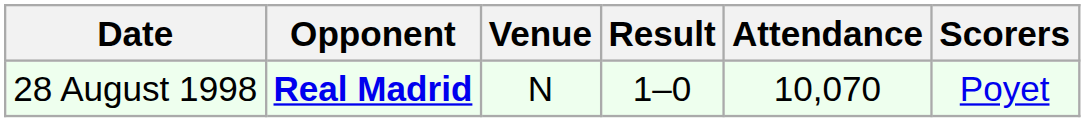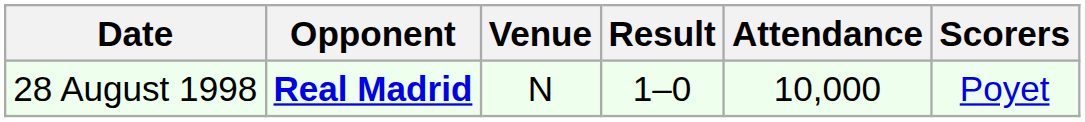 <table class="wikitable sortable" style="font-size:95%; text-align:center">
 <tr>
 <th>Date</th>
 <th>Opponent</th>
 <th>Venue</th>
 <th>Result</th>
 <th>Attendance</th>
 <th>Scorers</th>
 </tr>
 <tr bgcolor = "#EEFFEE">
 <td>28 August 1998</td>
 <td><strong> <a href='#'>Real Madrid</a></strong></td>
 <td>N</td>
 <td>1–0</td>
-<td>10,070</td>
+<td>10,000</td>
 <td><a href='#'>Poyet</a></td>
 </tr>
 </table>
